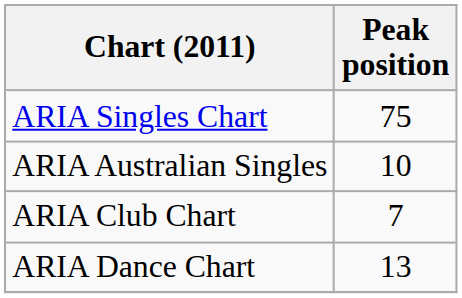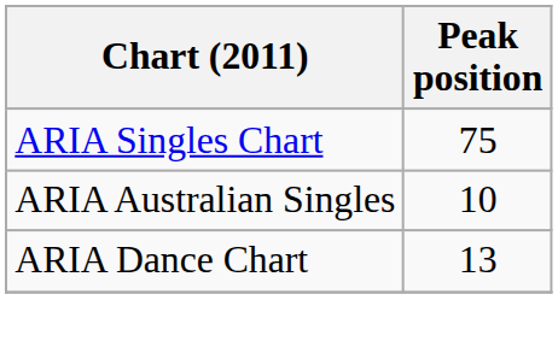 <table class="wikitable">
 <tr>
 <th>Chart (2011)</th>
 <th>Peak<br>position</th>
 </tr>
 <tr>
 <td><a href='#'>ARIA Singles Chart</a></td>
 <td align=center>75</td>
 </tr>
 <tr>
 <td>ARIA Australian Singles</td>
 <td align="center">10</td>
 </tr>
 <tr>
-<td>ARIA Club Chart</td>
-<td align="center">7</td>
-</tr>
-<tr>
 <td>ARIA Dance Chart</td>
 <td align="center">13</td>
 </tr>
 <tr>
 </tr>
 </table>
